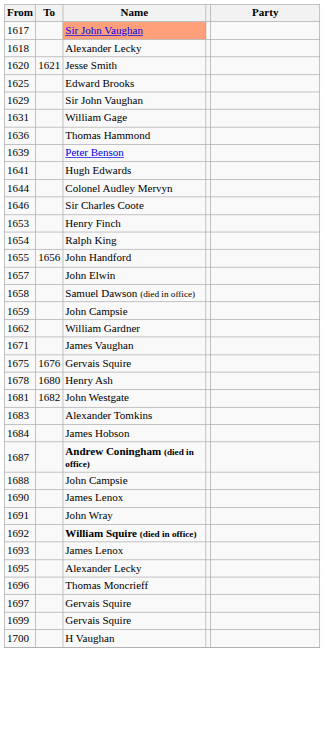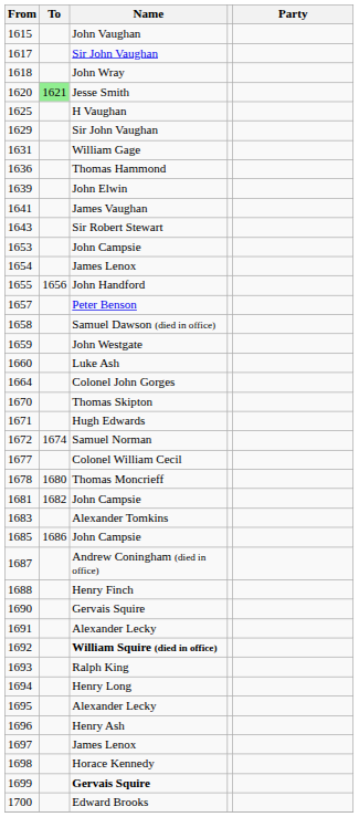 <table class="wikitable sortable">
 <tr>
 <th>From</th>
 <th>To</th>
 <th scope="col" width="200">Name</th>
 <th class="unsortable"></th>
 <th scope="col" width="150">Party</th>
 </tr>
 <tr>
+<td>1615</td>
+<td></td>
+<td>John Vaughan</td>
+<td></td>
+<td></td>
+</tr>
+<tr>
 <td>1617</td>
 <td></td>
-<td style="background: lightsalmon;"><a href='#'>Sir John Vaughan</a></td>
+<td><a href='#'>Sir John Vaughan</a></td>
 <td></td>
 <td></td>
 </tr>
 <tr>
 <td>1618</td>
 <td></td>
-<td>Alexander Lecky</td>
+<td>John Wray</td>
 <td></td>
 <td></td>
 </tr>
 <tr>
 <td>1620</td>
-<td>1621</td>
+<td style="background: lightgreen;">1621</td>
 <td>Jesse Smith</td>
 <td></td>
 <td></td>
 </tr>
 <tr>
 <td>1625</td>
 <td></td>
-<td>Edward Brooks</td>
+<td>H Vaughan</td>
 <td></td>
 <td></td>
 </tr>
 <tr>
 <td>1629</td>
 <td></td>
 <td>Sir John Vaughan</td>
 <td></td>
 <td></td>
 </tr>
 <tr>
 <td>1631</td>
 <td></td>
 <td>William Gage</td>
 <td></td>
 <td></td>
 </tr>
 <tr>
 <td>1636</td>
 <td></td>
 <td>Thomas Hammond</td>
 <td></td>
 <td></td>
 </tr>
 <tr>
 <td>1639</td>
 <td></td>
-<td><a href='#'>Peter Benson</a></td>
+<td>John Elwin</td>
 <td></td>
 <td></td>
 </tr>
 <tr>
 <td>1641</td>
 <td></td>
-<td>Hugh Edwards</td>
+<td>James Vaughan</td>
 <td></td>
 <td></td>
 </tr>
 <tr>
-<td>1644</td>
+<td>1643</td>
 <td></td>
-<td>Colonel Audley Mervyn</td>
-<td></td>
-<td></td>
-</tr>
-<tr>
-<td>1646</td>
-<td></td>
-<td>Sir Charles Coote</td>
+<td>Sir Robert Stewart</td>
 <td></td>
 <td></td>
 </tr>
 <tr>
 <td>1653</td>
 <td></td>
-<td>Henry Finch</td>
+<td>John Campsie</td>
 <td></td>
 <td></td>
 </tr>
 <tr>
 <td>1654</td>
 <td></td>
-<td>Ralph King</td>
+<td>James Lenox</td>
 <td></td>
 <td></td>
 </tr>
 <tr>
 <td>1655</td>
 <td>1656</td>
 <td>John Handford</td>
 <td></td>
 <td></td>
 </tr>
 <tr>
 <td>1657</td>
 <td></td>
-<td>John Elwin</td>
+<td><a href='#'>Peter Benson</a></td>
 <td></td>
 <td></td>
 </tr>
 <tr>
 <td>1658</td>
 <td></td>
 <td>Samuel Dawson <small>(died in office)</small></td>
 <td></td>
 <td></td>
 </tr>
 <tr>
 <td>1659</td>
 <td></td>
-<td>John Campsie</td>
+<td>John Westgate</td>
 <td></td>
 <td></td>
 </tr>
 <tr>
-<td>1662</td>
+<td>1660</td>
 <td></td>
-<td>William Gardner</td>
+<td>Luke Ash</td>
+<td></td>
+<td></td>
+</tr>
+<tr>
+<td>1664</td>
+<td></td>
+<td>Colonel John Gorges</td>
+<td></td>
+<td></td>
+</tr>
+<tr>
+<td>1670</td>
+<td></td>
+<td>Thomas Skipton</td>
 <td></td>
 <td></td>
 </tr>
 <tr>
 <td>1671</td>
 <td></td>
-<td>James Vaughan</td>
+<td>Hugh Edwards</td>
 <td></td>
 <td></td>
 </tr>
 <tr>
-<td>1675</td>
-<td>1676</td>
-<td>Gervais Squire</td>
+<td>1672</td>
+<td>1674</td>
+<td>Samuel Norman</td>
+<td></td>
+<td></td>
+</tr>
+<tr>
+<td>1677</td>
+<td></td>
+<td>Colonel William Cecil</td>
 <td></td>
 <td></td>
 </tr>
 <tr>
 <td>1678</td>
 <td>1680</td>
-<td>Henry Ash</td>
+<td>Thomas Moncrieff</td>
 <td></td>
 <td></td>
 </tr>
 <tr>
 <td>1681</td>
 <td>1682</td>
-<td>John Westgate</td>
+<td>John Campsie</td>
 <td></td>
 <td></td>
 </tr>
 <tr>
 <td>1683</td>
 <td></td>
 <td>Alexander Tomkins</td>
 <td></td>
 <td></td>
 </tr>
 <tr>
-<td>1684</td>
-<td></td>
-<td>James Hobson</td>
+<td>1685</td>
+<td>1686</td>
+<td>John Campsie</td>
 <td></td>
 <td></td>
 </tr>
 <tr>
 <td>1687</td>
 <td></td>
-<td><strong>Andrew Coningham <small>(died in office)</small></strong></td>
+<td>Andrew Coningham <small>(died in office)</small></td>
 <td></td>
 <td></td>
 </tr>
 <tr>
 <td>1688</td>
 <td></td>
-<td>John Campsie</td>
+<td>Henry Finch</td>
 <td></td>
 <td></td>
 </tr>
 <tr>
 <td>1690</td>
 <td></td>
-<td>James Lenox</td>
+<td>Gervais Squire</td>
 <td></td>
 <td></td>
 </tr>
 <tr>
 <td>1691</td>
 <td></td>
-<td>John Wray</td>
+<td>Alexander Lecky</td>
 <td></td>
 <td></td>
 </tr>
 <tr>
 <td>1692</td>
 <td></td>
 <td><strong>William Squire <small>(died in office)</small></strong></td>
 <td></td>
 <td></td>
 </tr>
 <tr>
 <td>1693</td>
 <td></td>
-<td>James Lenox</td>
+<td>Ralph King</td>
+<td></td>
+<td></td>
+</tr>
+<tr>
+<td>1694</td>
+<td></td>
+<td>Henry Long</td>
 <td></td>
 <td></td>
 </tr>
 <tr>
 <td>1695</td>
 <td></td>
 <td>Alexander Lecky</td>
 <td></td>
 <td></td>
 </tr>
 <tr>
 <td>1696</td>
 <td></td>
-<td>Thomas Moncrieff</td>
+<td>Henry Ash</td>
 <td></td>
 <td></td>
 </tr>
 <tr>
 <td>1697</td>
 <td></td>
-<td>Gervais Squire</td>
+<td>James Lenox</td>
+<td></td>
+<td></td>
+</tr>
+<tr>
+<td>1698</td>
+<td></td>
+<td>Horace Kennedy</td>
 <td></td>
 <td></td>
 </tr>
 <tr>
 <td>1699</td>
 <td></td>
-<td>Gervais Squire</td>
+<td><strong>Gervais Squire</strong></td>
 <td></td>
 <td></td>
 </tr>
 <tr>
 <td>1700</td>
 <td></td>
-<td>H Vaughan</td>
+<td>Edward Brooks</td>
 <td></td>
 <td></td>
 </tr>
 <tr>
 </tr>
 </table>
